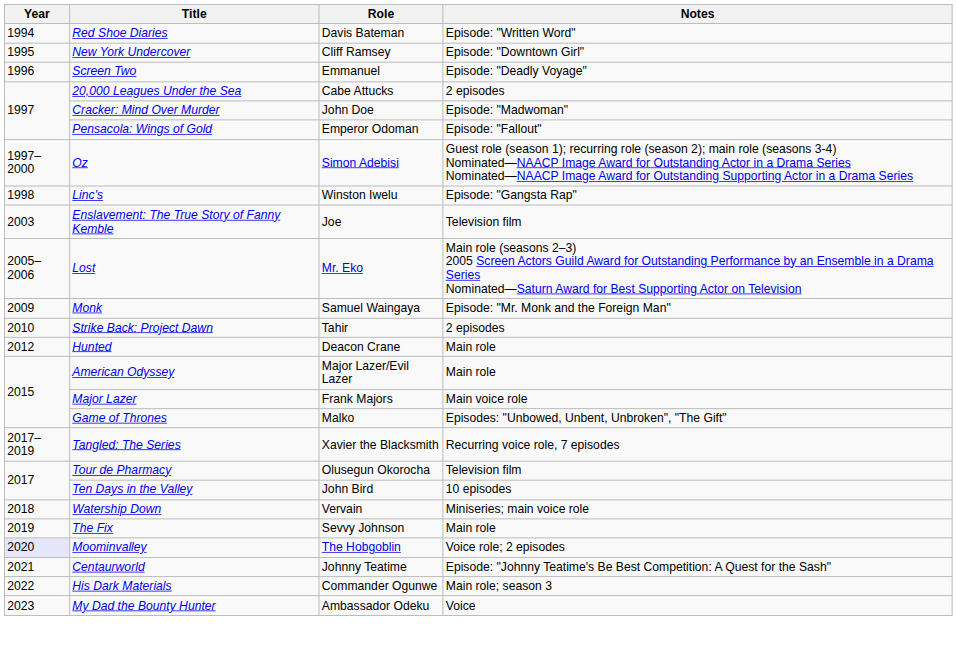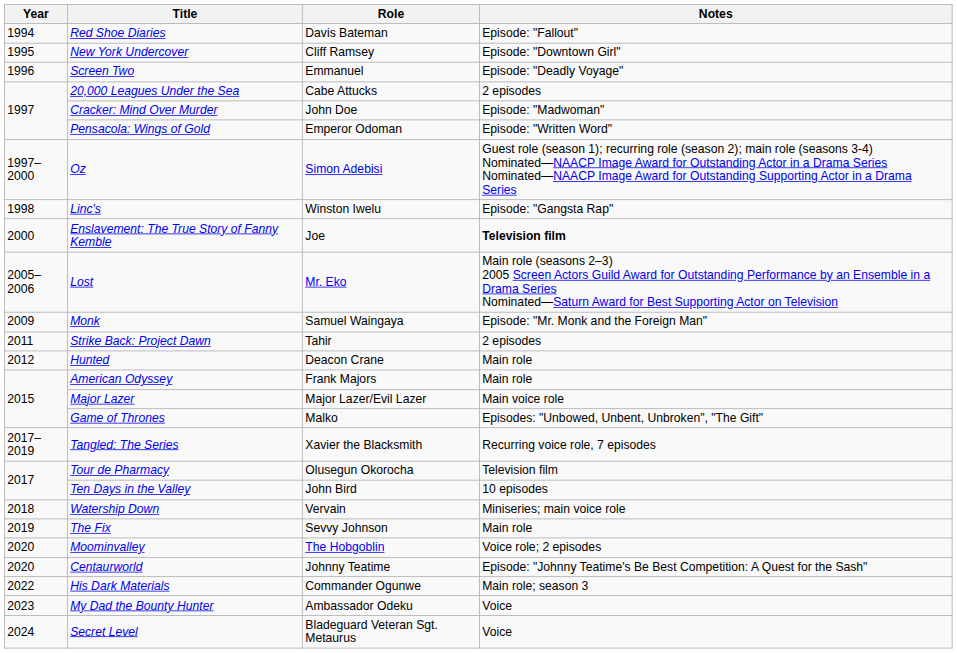 <table class="wikitable sortable">
 <tr>
 <th>Year</th>
 <th>Title</th>
 <th>Role</th>
 <th class="unsortable">Notes</th>
 </tr>
 <tr>
 <td>1994</td>
 <td><em><a href='#'>Red Shoe Diaries</a></em></td>
 <td>Davis Bateman</td>
-<td>Episode: "Written Word"</td>
+<td>Episode: "Fallout"</td>
 </tr>
 <tr>
 <td>1995</td>
 <td><em><a href='#'>New York Undercover</a></em></td>
 <td>Cliff Ramsey</td>
 <td>Episode: "Downtown Girl"</td>
 </tr>
 <tr>
 <td>1996</td>
 <td><em><a href='#'>Screen Two</a></em></td>
 <td>Emmanuel</td>
 <td>Episode: "Deadly Voyage"</td>
 </tr>
 <tr>
 <td rowspan="3">1997</td>
 <td><em><a href='#'>20,000 Leagues Under the Sea</a></em></td>
 <td>Cabe Attucks</td>
 <td>2 episodes</td>
 </tr>
 <tr>
 <td><em><a href='#'>Cracker: Mind Over Murder</a></em></td>
 <td>John Doe</td>
 <td>Episode: "Madwoman"</td>
 </tr>
 <tr>
 <td><em><a href='#'>Pensacola: Wings of Gold</a></em></td>
 <td>Emperor Odoman</td>
-<td>Episode: "Fallout"</td>
+<td>Episode: "Written Word"</td>
 </tr>
 <tr>
 <td>1997–2000</td>
 <td><em><a href='#'>Oz</a></em></td>
 <td><a href='#'>Simon Adebisi</a></td>
 <td>Guest role (season 1); recurring role (season 2); main role (seasons 3-4)<br>Nominated—<a href='#'>NAACP Image Award for Outstanding Actor in a Drama Series</a><br>Nominated—<a href='#'>NAACP Image Award for Outstanding Supporting Actor in a Drama Series</a></td>
 </tr>
 <tr>
 <td>1998</td>
 <td><em><a href='#'>Linc's</a></em></td>
 <td>Winston Iwelu</td>
 <td>Episode: "Gangsta Rap"</td>
 </tr>
 <tr>
-<td>2003</td>
+<td>2000</td>
 <td><em><a href='#'>Enslavement: The True Story of Fanny Kemble</a></em></td>
 <td>Joe</td>
-<td>Television film</td>
+<td><strong>Television film</strong></td>
 </tr>
 <tr>
 <td>2005–2006</td>
 <td><em><a href='#'>Lost</a></em></td>
 <td><a href='#'>Mr. Eko</a></td>
 <td>Main role (seasons 2–3)<br>2005 <a href='#'>Screen Actors Guild Award for Outstanding Performance by an Ensemble in a Drama Series</a><br>Nominated—<a href='#'>Saturn Award for Best Supporting Actor on Television</a></td>
 </tr>
 <tr>
 <td>2009</td>
 <td><em><a href='#'>Monk</a></em></td>
 <td>Samuel Waingaya</td>
 <td>Episode: "Mr. Monk and the Foreign Man"</td>
 </tr>
 <tr>
-<td>2010</td>
+<td>2011</td>
 <td><em><a href='#'>Strike Back: Project Dawn</a></em></td>
 <td>Tahir</td>
 <td>2 episodes</td>
 </tr>
 <tr>
 <td>2012</td>
 <td><em><a href='#'>Hunted</a></em></td>
 <td>Deacon Crane</td>
 <td>Main role</td>
 </tr>
 <tr>
 <td rowspan="3">2015</td>
 <td><em><a href='#'>American Odyssey</a></em></td>
-<td>Major Lazer/Evil Lazer</td>
+<td>Frank Majors</td>
 <td>Main role</td>
 </tr>
 <tr>
 <td><em><a href='#'>Major Lazer</a></em></td>
-<td>Frank Majors</td>
+<td>Major Lazer/Evil Lazer</td>
 <td>Main voice role</td>
 </tr>
 <tr>
 <td><em><a href='#'>Game of Thrones</a></em></td>
 <td>Malko</td>
 <td>Episodes: "Unbowed, Unbent, Unbroken", "The Gift"</td>
 </tr>
 <tr>
 <td>2017–2019</td>
 <td><em><a href='#'>Tangled: The Series</a></em></td>
 <td>Xavier the Blacksmith</td>
 <td>Recurring voice role, 7 episodes</td>
 </tr>
 <tr>
 <td rowspan="2">2017</td>
 <td><em><a href='#'>Tour de Pharmacy</a></em></td>
 <td>Olusegun Okorocha</td>
 <td>Television film</td>
 </tr>
 <tr>
 <td><em><a href='#'>Ten Days in the Valley</a></em></td>
 <td>John Bird</td>
 <td>10 episodes</td>
 </tr>
 <tr>
 <td>2018</td>
 <td><em><a href='#'>Watership Down</a></em></td>
 <td>Vervain</td>
 <td>Miniseries; main voice role</td>
 </tr>
 <tr>
 <td>2019</td>
 <td><em><a href='#'>The Fix</a></em></td>
 <td>Sevvy Johnson</td>
 <td>Main role</td>
 </tr>
 <tr>
-<td style="background: lavender;">2020</td>
+<td>2020</td>
 <td><em><a href='#'>Moominvalley</a></em></td>
 <td><a href='#'>The Hobgoblin</a></td>
 <td>Voice role; 2 episodes</td>
 </tr>
 <tr>
-<td>2021</td>
+<td>2020</td>
 <td><em><a href='#'>Centaurworld</a></em></td>
 <td>Johnny Teatime</td>
 <td>Episode: "Johnny Teatime's Be Best Competition: A Quest for the Sash"</td>
 </tr>
 <tr>
 <td>2022</td>
 <td><em><a href='#'>His Dark Materials</a></em></td>
 <td>Commander Ogunwe</td>
 <td>Main role; season 3</td>
 </tr>
 <tr>
 <td>2023</td>
 <td><em><a href='#'>My Dad the Bounty Hunter</a></em></td>
 <td>Ambassador Odeku</td>
 <td>Voice</td>
 </tr>
+<tr>
+<td>2024</td>
+<td><em><a href='#'>Secret Level</a></em></td>
+<td>Bladeguard Veteran Sgt. Metaurus</td>
+<td>Voice</td>
+</tr>
 </table>
